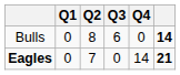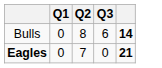 <table class="wikitable" style="text-align: center;">
 <tr>
 <th></th>
 <th>Q1</th>
 <th>Q2</th>
 <th>Q3</th>
-<th>Q4</th>
 <th></th>
 </tr>
 <tr>
 <td>Bulls</td>
 <td>0</td>
 <td>8</td>
 <td>6</td>
-<td>0</td>
 <td><strong>14</strong></td>
 </tr>
 <tr>
 <td><strong>Eagles</strong></td>
 <td>0</td>
 <td>7</td>
 <td>0</td>
-<td>14</td>
 <td><strong>21</strong></td>
 </tr>
 </table>
